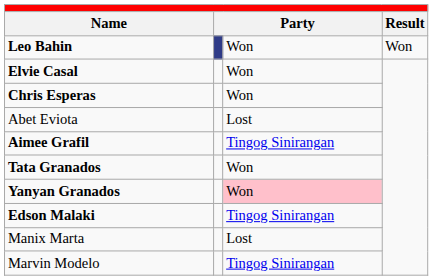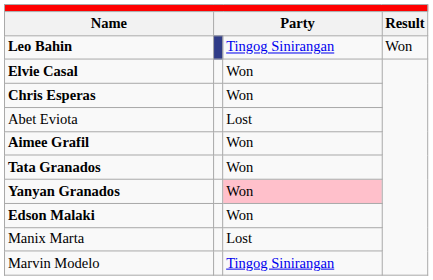 <table class="wikitable" style="font-size:90%">
 <tr>
 <td colspan="4" bgcolor="ff0000"></td>
 </tr>
 <tr>
 <th width="200px">Name</th>
 <th colspan="2" width="160px">Party</th>
 <th>Result</th>
 </tr>
 <tr>
 <td><strong>Leo Bahin</strong></td>
 <td style="background-color:#2F3B87;"></td>
-<td>Won</td>
+<td><a href='#'>Tingog Sinirangan</a></td>
 <td>Won</td>
 </tr>
 <tr>
 <td><strong>Elvie Casal</strong></td>
 <td></td>
 <td>Won</td>
 </tr>
 <tr>
 <td><strong>Chris Esperas</strong></td>
 <td></td>
 <td>Won</td>
 </tr>
 <tr>
 <td>Abet Eviota</td>
 <td></td>
 <td>Lost</td>
 </tr>
 <tr>
 <td><strong>Aimee Grafil</strong></td>
 <td></td>
-<td><a href='#'>Tingog Sinirangan</a></td>
+<td>Won</td>
 </tr>
 <tr>
 <td><strong>Tata Granados</strong></td>
 <td></td>
 <td>Won</td>
 </tr>
 <tr>
 <td><strong>Yanyan Granados</strong></td>
 <td></td>
 <td style="background: pink;">Won</td>
 </tr>
 <tr>
 <td><strong>Edson Malaki</strong></td>
 <td></td>
-<td><a href='#'>Tingog Sinirangan</a></td>
+<td>Won</td>
 </tr>
 <tr>
 <td>Manix Marta</td>
 <td></td>
 <td>Lost</td>
 </tr>
 <tr>
 <td>Marvin Modelo</td>
 <td></td>
 <td><a href='#'>Tingog Sinirangan</a></td>
 </tr>
 </table>
